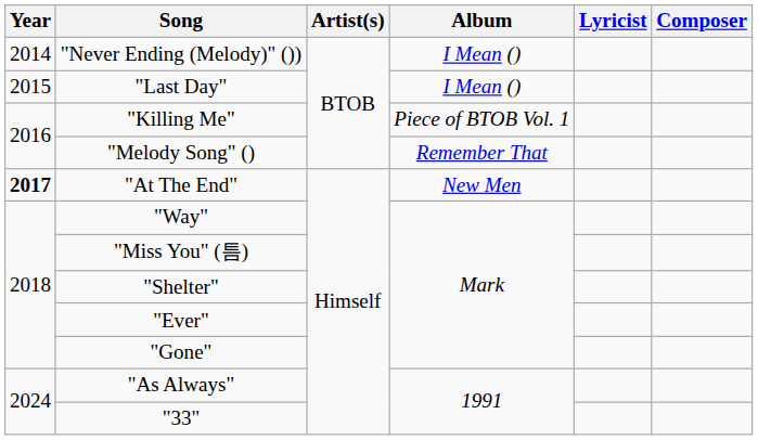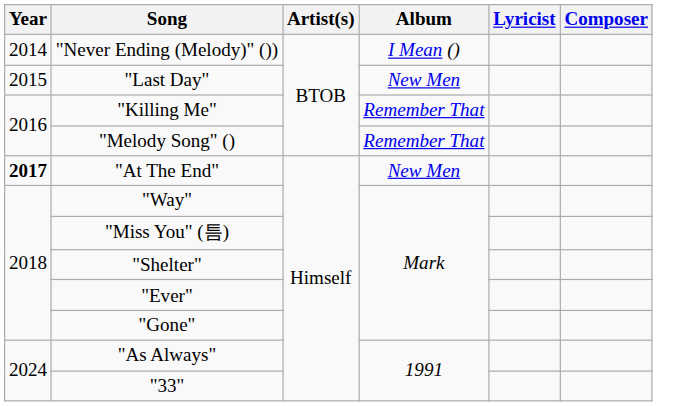 <table class="wikitable sortable" style="text-align:center">
 <tr>
 <th scope="col">Year</th>
 <th>Song</th>
 <th>Artist(s)</th>
 <th>Album</th>
 <th scope="col"><a href='#'>Lyricist</a></th>
 <th scope="col"><a href='#'>Composer</a></th>
 </tr>
 <tr>
 <td>2014</td>
 <td>"Never Ending (Melody)" ())</td>
 <td rowspan="4">BTOB</td>
 <td><em><a href='#'>I Mean</a> ()</em></td>
 <td></td>
 <td></td>
 </tr>
 <tr>
 <td>2015</td>
 <td>"Last Day"</td>
-<td><em><a href='#'>I Mean</a> ()</em></td>
+<td><em><a href='#'>New Men</a></em></td>
 <td></td>
 <td></td>
 </tr>
 <tr>
 <td rowspan="2">2016</td>
 <td>"Killing Me"</td>
-<td><em>Piece of BTOB Vol. 1</em></td>
+<td><em><a href='#'>Remember That</a></em></td>
 <td></td>
 <td></td>
 </tr>
 <tr>
 <td>"Melody Song" ()</td>
 <td><em><a href='#'>Remember That</a></em></td>
 <td></td>
 <td></td>
 </tr>
 <tr>
 <td><strong>2017</strong></td>
 <td>"At The End"</td>
 <td rowspan="8">Himself</td>
 <td><em><a href='#'>New Men</a></em></td>
 <td></td>
 <td></td>
 </tr>
 <tr>
 <td rowspan="5">2018</td>
 <td>"Way"</td>
 <td rowspan="5"><em>Mark</em></td>
 <td></td>
 <td></td>
 </tr>
 <tr>
 <td>"Miss You" (틈)</td>
 <td></td>
 <td></td>
 </tr>
 <tr>
 <td>"Shelter"</td>
 <td></td>
 <td></td>
 </tr>
 <tr>
 <td>"Ever"</td>
 <td></td>
 <td></td>
 </tr>
 <tr>
 <td>"Gone"</td>
 <td></td>
 <td></td>
 </tr>
 <tr>
 <td rowspan="2">2024</td>
 <td>"As Always"</td>
 <td rowspan="2"><em>1991</em></td>
 <td></td>
 <td></td>
 </tr>
 <tr>
 <td>"33"</td>
 <td></td>
 <td></td>
 </tr>
 </table>
